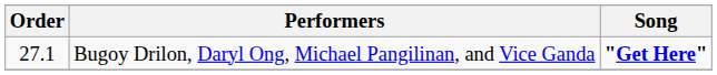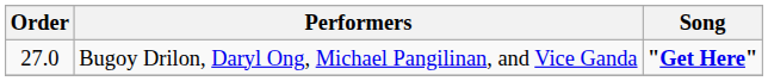 <table class="wikitable" style="text-align:center; width:auto;">
 <tr>
 </tr>
 <tr>
 <th scope="col">Order</th>
 <th scope="col">Performers</th>
 <th scope="col">Song</th>
 </tr>
 <tr>
-<td>27.1</td>
+<td>27.0</td>
 <td>Bugoy Drilon, <a href='#'>Daryl Ong</a>, <a href='#'>Michael Pangilinan</a>, and <a href='#'>Vice Ganda</a></td>
 <td><strong>"<a href='#'>Get Here</a>"</strong></td>
 </tr>
 <tr>
 </tr>
 </table>
